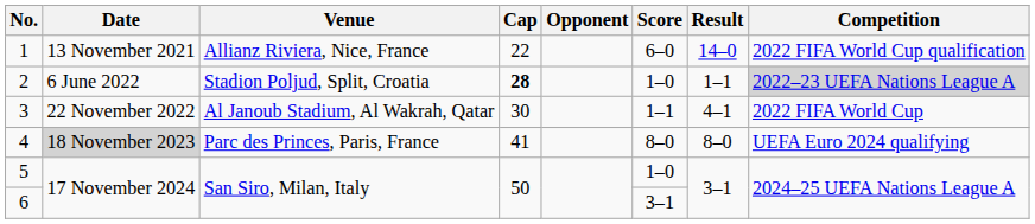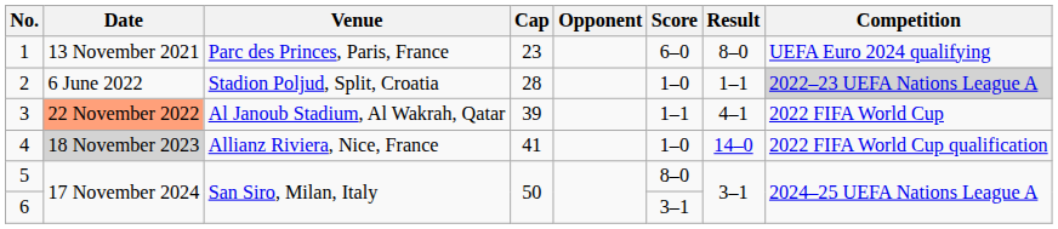 <table class="wikitable sortable">
 <tr>
 <th scope=col>No.</th>
 <th scope=col>Date</th>
 <th scope=col>Venue</th>
 <th scope=col>Cap</th>
 <th scope=col>Opponent</th>
 <th scope=col>Score</th>
 <th scope=col>Result</th>
 <th scope=col>Competition</th>
 </tr>
 <tr>
 <td align=center>1</td>
 <td>13 November 2021</td>
-<td><a href='#'>Allianz Riviera</a>, Nice, France</td>
-<td align=center>22</td>
+<td><a href='#'>Parc des Princes</a>, Paris, France</td>
+<td align=center>23</td>
 <td></td>
 <td align=center>6–0</td>
-<td align=center><a href='#'>14–0</a></td>
-<td><a href='#'>2022 FIFA World Cup qualification</a></td>
+<td align=center>8–0</td>
+<td><a href='#'>UEFA Euro 2024 qualifying</a></td>
 </tr>
 <tr>
 <td align=center>2</td>
 <td>6 June 2022</td>
 <td><a href='#'>Stadion Poljud</a>, Split, Croatia</td>
-<td align=center><strong>28</strong></td>
+<td align=center>28</td>
 <td></td>
 <td align=center>1–0</td>
 <td align=center>1–1</td>
 <td style="background: lightgrey;"><a href='#'>2022–23 UEFA Nations League A</a></td>
 </tr>
 <tr>
 <td align=center>3</td>
-<td>22 November 2022</td>
+<td style="background: lightsalmon;">22 November 2022</td>
 <td><a href='#'>Al Janoub Stadium</a>, Al Wakrah, Qatar</td>
-<td align=center>30</td>
+<td align=center>39</td>
 <td></td>
 <td align=center>1–1</td>
 <td align=center>4–1</td>
 <td><a href='#'>2022 FIFA World Cup</a></td>
 </tr>
 <tr>
 <td align=center>4</td>
 <td style="background: lightgrey;">18 November 2023</td>
-<td><a href='#'>Parc des Princes</a>, Paris, France</td>
+<td><a href='#'>Allianz Riviera</a>, Nice, France</td>
 <td align=center>41</td>
 <td></td>
-<td align=center>8–0</td>
-<td align=center>8–0</td>
-<td><a href='#'>UEFA Euro 2024 qualifying</a></td>
+<td align=center>1–0</td>
+<td align=center><a href='#'>14–0</a></td>
+<td><a href='#'>2022 FIFA World Cup qualification</a></td>
 </tr>
 <tr>
 <td align=center>5</td>
 <td rowspan=2>17 November 2024</td>
 <td rowspan=2><a href='#'>San Siro</a>, Milan, Italy</td>
 <td rowspan=2 align=center>50</td>
 <td rowspan=2></td>
-<td align=center>1–0</td>
+<td align=center>8–0</td>
 <td align=center rowspan=2>3–1</td>
 <td rowspan=2><a href='#'>2024–25 UEFA Nations League A</a></td>
 </tr>
 <tr>
 <td align=center>6</td>
 <td align=center>3–1</td>
 </tr>
 </table>
